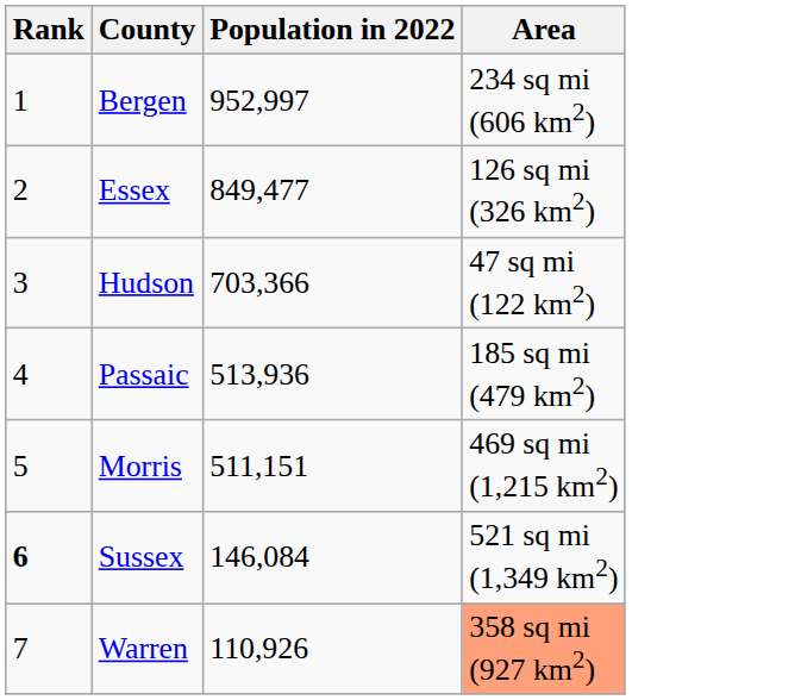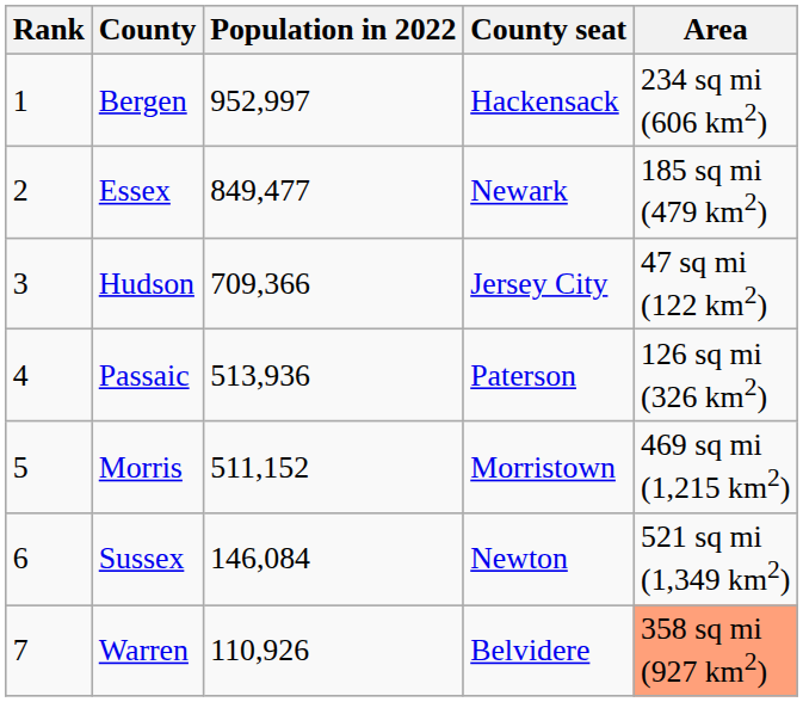 <table class="wikitable sortable">
 <tr>
 <th>Rank</th>
 <th>County</th>
 <th>Population in 2022</th>
+<th>County seat</th>
 <th>Area</th>
 </tr>
 <tr>
 <td>1</td>
 <td><a href='#'>Bergen</a></td>
 <td>952,997</td>
+<td><a href='#'>Hackensack</a></td>
 <td>234 sq mi<br>(606 km<sup>2</sup>)</td>
 </tr>
 <tr>
 <td>2</td>
 <td><a href='#'>Essex</a></td>
 <td>849,477</td>
-<td>126 sq mi<br>(326 km<sup>2</sup>)</td>
+<td><a href='#'>Newark</a></td>
+<td>185 sq mi<br>(479 km<sup>2</sup>)</td>
 </tr>
 <tr>
 <td>3</td>
 <td><a href='#'>Hudson</a></td>
-<td>703,366</td>
+<td>709,366</td>
+<td><a href='#'>Jersey City</a></td>
 <td>47 sq mi<br>(122 km<sup>2</sup>)</td>
 </tr>
 <tr>
 <td>4</td>
 <td><a href='#'>Passaic</a></td>
 <td>513,936</td>
-<td>185 sq mi<br>(479 km<sup>2</sup>)</td>
+<td><a href='#'>Paterson</a></td>
+<td>126 sq mi<br>(326 km<sup>2</sup>)</td>
 </tr>
 <tr>
 <td>5</td>
 <td><a href='#'>Morris</a></td>
-<td>511,151</td>
+<td>511,152</td>
+<td><a href='#'>Morristown</a></td>
 <td>469 sq mi<br>(1,215 km<sup>2</sup>)</td>
 </tr>
 <tr>
-<td><strong>6</strong></td>
+<td>6</td>
 <td><a href='#'>Sussex</a></td>
 <td>146,084</td>
+<td><a href='#'>Newton</a></td>
 <td>521 sq mi<br>(1,349 km<sup>2</sup>)</td>
 </tr>
 <tr>
 <td>7</td>
 <td><a href='#'>Warren</a></td>
 <td>110,926</td>
+<td><a href='#'>Belvidere</a></td>
 <td style="background: lightsalmon;">358 sq mi<br>(927 km<sup>2</sup>)</td>
 </tr>
 </table>
